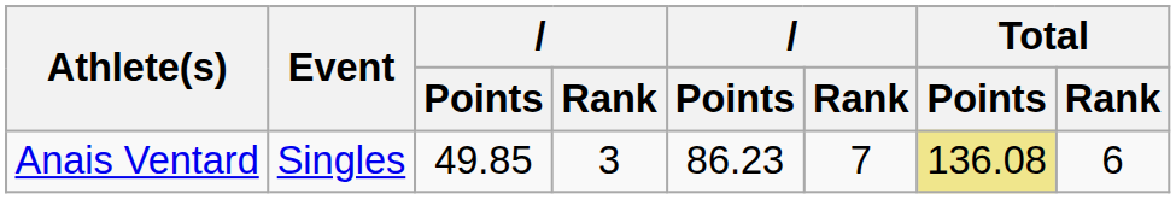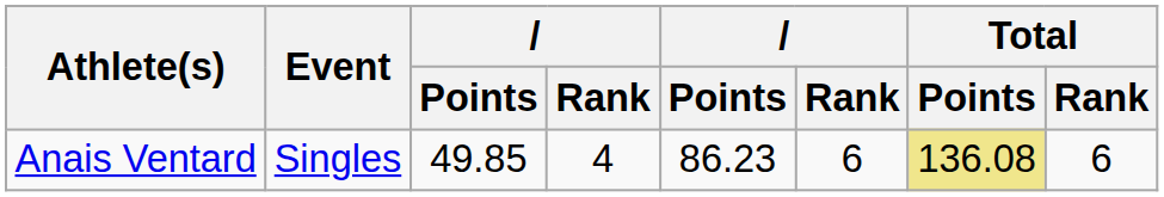 <table class="wikitable">
 <tr>
 <th rowspan="2">Athlete(s)</th>
 <th rowspan="2">Event</th>
 <th colspan="2">/</th>
 <th colspan="2">/</th>
 <th colspan="2">Total</th>
 </tr>
 <tr>
 <th>Points</th>
 <th>Rank</th>
 <th>Points</th>
 <th>Rank</th>
 <th>Points</th>
 <th>Rank</th>
 </tr>
 <tr>
 <td><a href='#'>Anais Ventard</a></td>
 <td><a href='#'>Singles</a></td>
 <td align="center">49.85</td>
-<td align="center">3</td>
+<td align="center">4</td>
 <td align="center">86.23</td>
-<td align="center">7</td>
+<td align="center">6</td>
 <td align="center" style="background: khaki;">136.08</td>
 <td align="center">6</td>
 </tr>
 </table>
